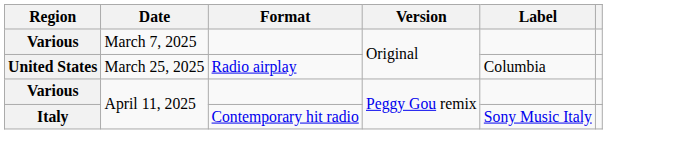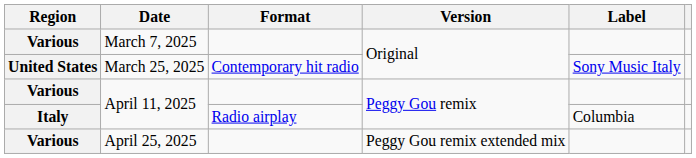 <table class="wikitable plainrowheaders">
 <tr>
 <th scope="col">Region</th>
 <th scope="col">Date</th>
 <th scope="col">Format</th>
 <th scope="col">Version</th>
 <th scope="col">Label</th>
 <th scope="col"></th>
 </tr>
 <tr>
 <th scope="row">Various</th>
 <td>March 7, 2025</td>
 <td></td>
 <td rowspan="2">Original</td>
 <td></td>
 <td style="text-align:center"></td>
 </tr>
 <tr>
 <th scope="row">United States</th>
 <td>March 25, 2025</td>
-<td><a href='#'>Radio airplay</a></td>
-<td>Columbia</td>
+<td><a href='#'>Contemporary hit radio</a></td>
+<td><a href='#'>Sony Music Italy</a></td>
 <td style="text-align:center"></td>
 </tr>
 <tr>
 <th scope="row">Various</th>
 <td rowspan="2">April 11, 2025</td>
 <td></td>
 <td rowspan="2"><a href='#'>Peggy Gou</a> remix</td>
 <td></td>
 <td style="text-align:center"></td>
 </tr>
 <tr>
 <th scope="row">Italy</th>
-<td><a href='#'>Contemporary hit radio</a></td>
-<td><a href='#'>Sony Music Italy</a></td>
+<td><a href='#'>Radio airplay</a></td>
+<td>Columbia</td>
+<td style="text-align:center"></td>
+</tr>
+<tr>
+<th scope="row">Various</th>
+<td>April 25, 2025</td>
+<td></td>
+<td>Peggy Gou remix extended mix</td>
+<td></td>
 <td style="text-align:center"></td>
 </tr>
 </table>
